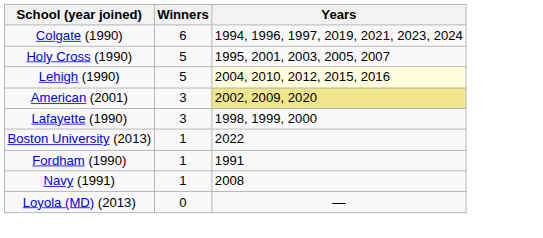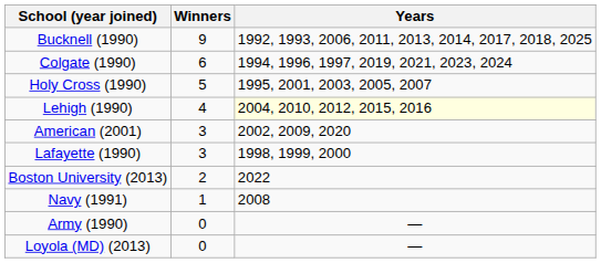 <table class="wikitable">
 <tr>
 <th>School (year joined)</th>
 <th>Winners</th>
 <th>Years</th>
+</tr>
+<tr align="center">
+<td><a href='#'>Bucknell</a> (1990)</td>
+<td>9</td>
+<td align="left">1992, 1993, 2006, 2011, 2013, 2014, 2017, 2018, 2025</td>
 </tr>
 <tr align="center">
 <td><a href='#'>Colgate</a> (1990)</td>
 <td>6</td>
 <td align="left">1994, 1996, 1997, 2019, 2021, 2023, 2024</td>
 </tr>
 <tr align="center">
 <td><a href='#'>Holy Cross</a> (1990)</td>
 <td>5</td>
 <td align="left">1995, 2001, 2003, 2005, 2007</td>
 </tr>
 <tr align="center">
 <td><a href='#'>Lehigh</a> (1990)</td>
-<td>5</td>
+<td>4</td>
 <td align="left" style="background: lightyellow;">2004, 2010, 2012, 2015, 2016</td>
 </tr>
 <tr align="center">
 <td><a href='#'>American</a> (2001)</td>
 <td>3</td>
-<td align="left" style="background: khaki;">2002, 2009, 2020</td>
+<td align="left">2002, 2009, 2020</td>
 </tr>
 <tr align="center">
 <td><a href='#'>Lafayette</a> (1990)</td>
 <td>3</td>
 <td align="left">1998, 1999, 2000</td>
 </tr>
 <tr align=center>
 <td><a href='#'>Boston University</a> (2013)</td>
-<td>1</td>
+<td>2</td>
 <td align=left>2022</td>
-</tr>
-<tr align="center">
-<td><a href='#'>Fordham</a> (1990) </td>
-<td>1</td>
-<td align="left">1991</td>
 </tr>
 <tr align=center>
 <td><a href='#'>Navy</a> (1991)</td>
 <td>1</td>
 <td align="left">2008</td>
 </tr>
 <tr align=center>
+<td><a href='#'>Army</a> (1990)</td>
+<td>0</td>
+<td>—</td>
+</tr>
+<tr align=center>
 <td><a href='#'>Loyola (MD)</a> (2013)</td>
 <td>0</td>
 <td>—</td>
 </tr>
 </table>
